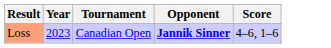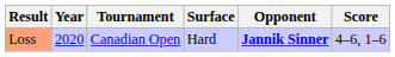 <table class="wikitable">
 <tr>
 <th>Result</th>
 <th>Year</th>
 <th>Tournament</th>
+<th>Surface</th>
 <th>Opponent</th>
 <th class=unsortable>Score</th>
 </tr>
 <tr bgcolor=ccccff>
 <td bgcolor=ffa07a>Loss</td>
-<td><a href='#'>2023</a></td>
+<td><a href='#'>2020</a></td>
 <td><a href='#'>Canadian Open</a></td>
+<td>Hard</td>
 <td><strong> <a href='#'>Jannik Sinner</a></strong></td>
 <td>4–6, 1–6</td>
 </tr>
 </table>
